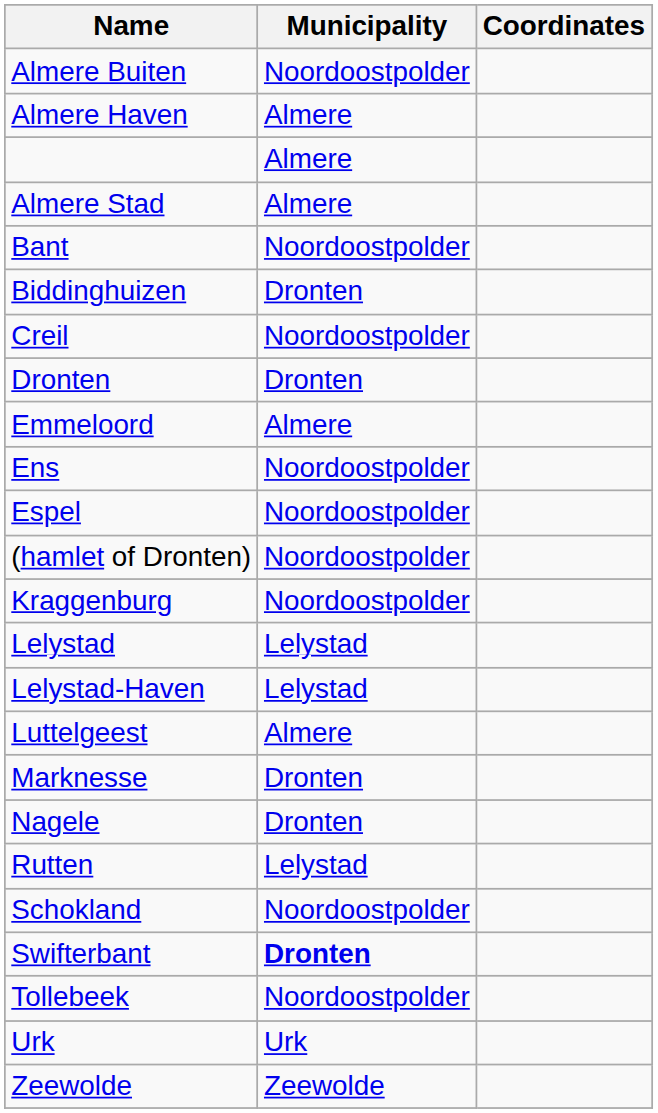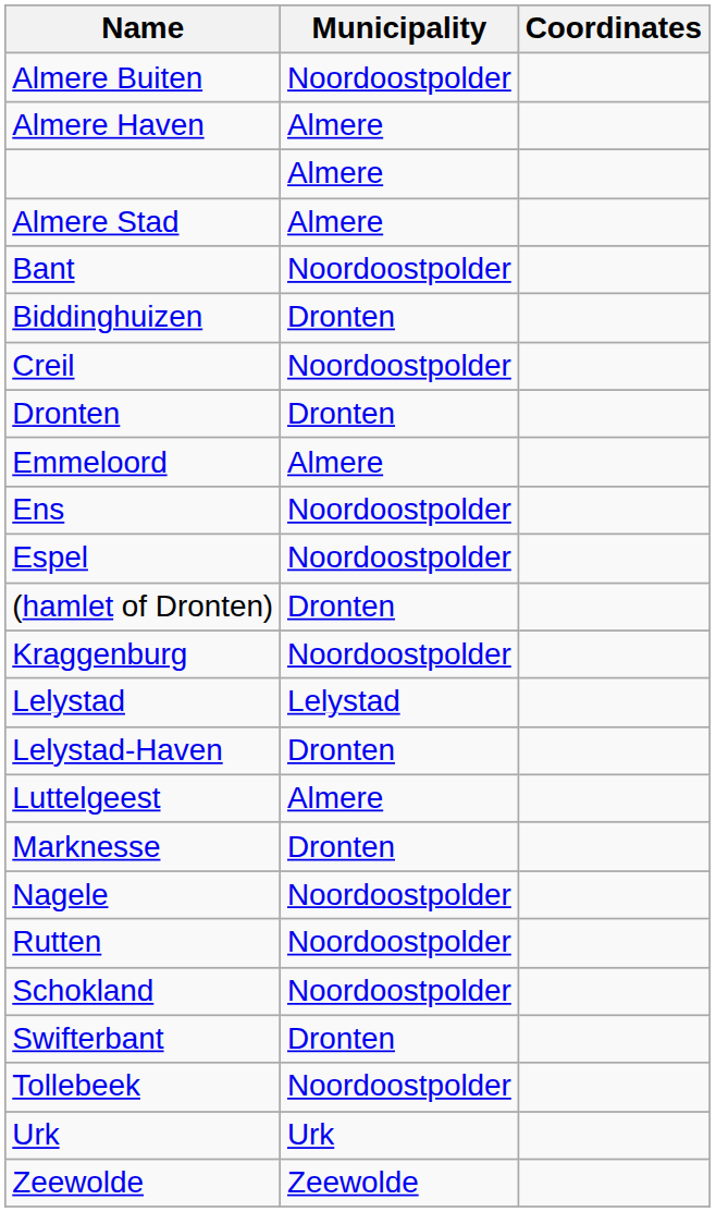 <table class="wikitable sortable">
 <tr>
 <th>Name</th>
 <th>Municipality</th>
 <th>Coordinates</th>
 </tr>
 <tr>
 <td><a href='#'>Almere Buiten</a></td>
 <td><a href='#'>Noordoostpolder</a></td>
 <td></td>
 </tr>
 <tr>
 <td><a href='#'>Almere Haven</a></td>
 <td><a href='#'>Almere</a></td>
 <td></td>
 </tr>
 <tr>
 <td></td>
 <td><a href='#'>Almere</a></td>
 <td></td>
 </tr>
 <tr>
 <td><a href='#'>Almere Stad</a></td>
 <td><a href='#'>Almere</a></td>
 <td></td>
 </tr>
 <tr>
 <td><a href='#'>Bant</a></td>
 <td><a href='#'>Noordoostpolder</a></td>
 <td></td>
 </tr>
 <tr>
 <td><a href='#'>Biddinghuizen</a></td>
 <td><a href='#'>Dronten</a></td>
 <td></td>
 </tr>
 <tr>
 <td><a href='#'>Creil</a></td>
 <td><a href='#'>Noordoostpolder</a></td>
 <td></td>
 </tr>
 <tr>
 <td><a href='#'>Dronten</a></td>
 <td><a href='#'>Dronten</a></td>
 <td></td>
 </tr>
 <tr>
 <td><a href='#'>Emmeloord</a></td>
 <td><a href='#'>Almere</a></td>
 <td></td>
 </tr>
 <tr>
 <td><a href='#'>Ens</a></td>
 <td><a href='#'>Noordoostpolder</a></td>
 <td></td>
 </tr>
 <tr>
 <td><a href='#'>Espel</a></td>
 <td><a href='#'>Noordoostpolder</a></td>
 <td></td>
 </tr>
 <tr>
 <td> (<a href='#'>hamlet</a> of Dronten)</td>
-<td><a href='#'>Noordoostpolder</a></td>
+<td><a href='#'>Dronten</a></td>
 <td></td>
 </tr>
 <tr>
 <td><a href='#'>Kraggenburg</a></td>
 <td><a href='#'>Noordoostpolder</a></td>
 <td></td>
 </tr>
 <tr>
 <td><a href='#'>Lelystad</a></td>
 <td><a href='#'>Lelystad</a></td>
 <td></td>
 </tr>
 <tr>
 <td><a href='#'>Lelystad-Haven</a></td>
-<td><a href='#'>Lelystad</a></td>
+<td><a href='#'>Dronten</a></td>
 <td></td>
 </tr>
 <tr>
 <td><a href='#'>Luttelgeest</a></td>
 <td><a href='#'>Almere</a></td>
 <td></td>
 </tr>
 <tr>
 <td><a href='#'>Marknesse</a></td>
 <td><a href='#'>Dronten</a></td>
 <td></td>
 </tr>
 <tr>
 <td><a href='#'>Nagele</a></td>
-<td><a href='#'>Dronten</a></td>
+<td><a href='#'>Noordoostpolder</a></td>
 <td></td>
 </tr>
 <tr>
 <td><a href='#'>Rutten</a></td>
-<td><a href='#'>Lelystad</a></td>
+<td><a href='#'>Noordoostpolder</a></td>
 <td></td>
 </tr>
 <tr>
 <td><a href='#'>Schokland</a></td>
 <td><a href='#'>Noordoostpolder</a></td>
 <td></td>
 </tr>
 <tr>
 <td><a href='#'>Swifterbant</a></td>
-<td><strong><a href='#'>Dronten</a></strong></td>
+<td><a href='#'>Dronten</a></td>
 <td></td>
 </tr>
 <tr>
 <td><a href='#'>Tollebeek</a></td>
 <td><a href='#'>Noordoostpolder</a></td>
 <td></td>
 </tr>
 <tr>
 <td><a href='#'>Urk</a></td>
 <td><a href='#'>Urk</a></td>
 <td></td>
 </tr>
 <tr>
 <td><a href='#'>Zeewolde</a></td>
 <td><a href='#'>Zeewolde</a></td>
 <td></td>
 </tr>
 </table>
